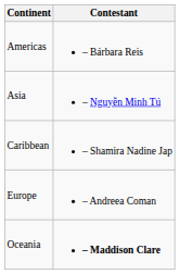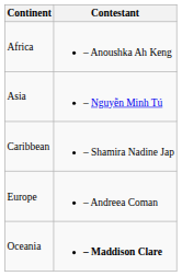 <table class="wikitable sortable" style="font-size:95%;">
 <tr>
 <th>Continent</th>
 <th>Contestant</th>
 </tr>
 <tr>
-<td>Americas</td>
-<td><br><ul><li> – Bárbara Reis</li></ul></td>
+<td>Africa</td>
+<td><br><ul><li> – Anoushka Ah Keng</li></ul></td>
 </tr>
 <tr>
 <td>Asia</td>
 <td><br><ul><li> – <a href='#'>Nguyễn Minh Tú</a></li></ul></td>
 </tr>
 <tr>
 <td>Caribbean</td>
 <td><br><ul><li> – Shamira Nadine Jap</li></ul></td>
 </tr>
 <tr>
 <td>Europe</td>
 <td><br><ul><li> – Andreea Coman</li></ul></td>
 </tr>
 <tr>
 <td>Oceania</td>
 <td><strong><br><ul><li> – Maddison Clare</li></ul></strong></td>
 </tr>
 </table>
